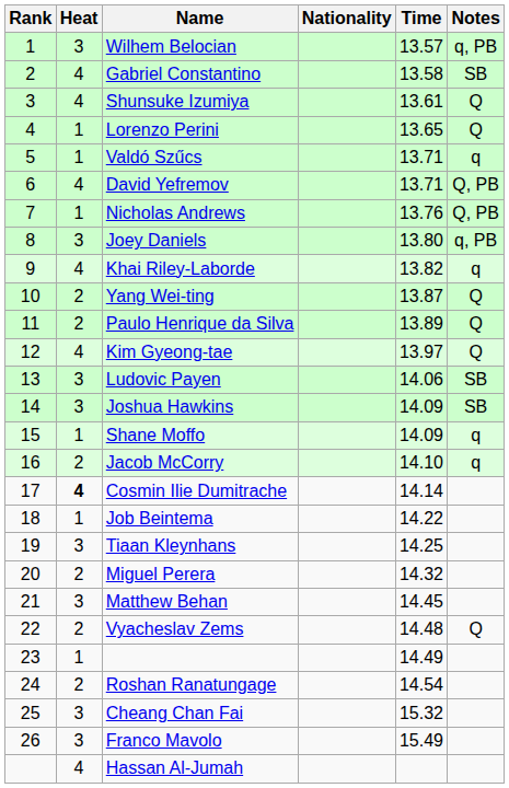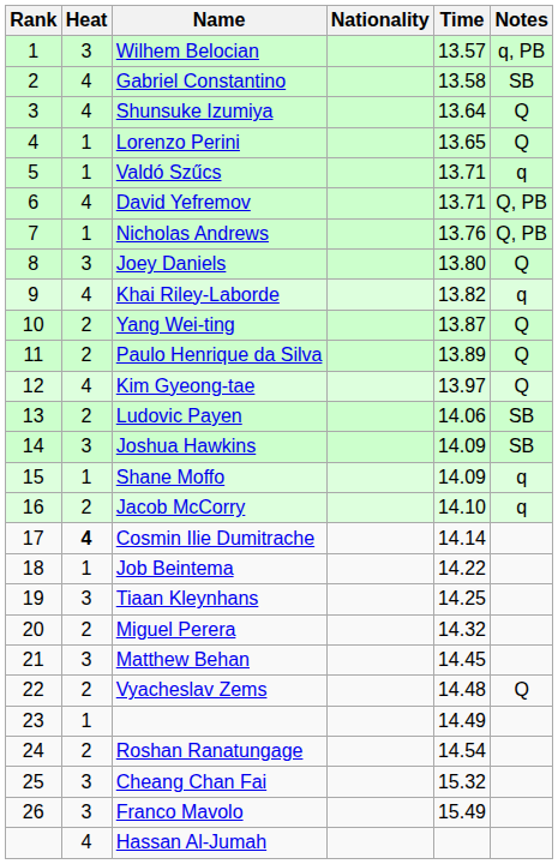 <table class="wikitable sortable" style="text-align:center">
 <tr>
 <th>Rank</th>
 <th>Heat</th>
 <th>Name</th>
 <th>Nationality</th>
 <th>Time</th>
 <th>Notes</th>
 </tr>
 <tr bgcolor=ccffcc>
 <td>1</td>
 <td>3</td>
 <td align=left><a href='#'>Wilhem Belocian</a></td>
 <td align=left></td>
 <td>13.57</td>
 <td>q, PB</td>
 </tr>
 <tr bgcolor=ccffcc>
 <td>2</td>
 <td>4</td>
 <td align=left><a href='#'>Gabriel Constantino</a></td>
 <td align=left></td>
 <td>13.58</td>
 <td>SB</td>
 </tr>
 <tr bgcolor=ccffcc>
 <td>3</td>
 <td>4</td>
 <td align=left><a href='#'>Shunsuke Izumiya</a></td>
 <td align=left></td>
-<td>13.61</td>
+<td>13.64</td>
 <td>Q</td>
 </tr>
 <tr bgcolor=ccffcc>
 <td>4</td>
 <td>1</td>
 <td align=left><a href='#'>Lorenzo Perini</a></td>
 <td align=left></td>
 <td>13.65</td>
 <td>Q</td>
 </tr>
 <tr bgcolor=ccffcc>
 <td>5</td>
 <td>1</td>
 <td align=left><a href='#'>Valdó Szűcs</a></td>
 <td align=left></td>
 <td>13.71</td>
 <td>q</td>
 </tr>
 <tr bgcolor=ccffcc>
 <td>6</td>
 <td>4</td>
 <td align=left><a href='#'>David Yefremov</a></td>
 <td align=left></td>
 <td>13.71</td>
 <td>Q, PB</td>
 </tr>
 <tr bgcolor=ccffcc>
 <td>7</td>
 <td>1</td>
 <td align=left><a href='#'>Nicholas Andrews</a></td>
 <td align=left></td>
 <td>13.76</td>
 <td>Q, PB</td>
 </tr>
 <tr bgcolor=ccffcc>
 <td>8</td>
 <td>3</td>
 <td align=left><a href='#'>Joey Daniels</a></td>
 <td align=left></td>
 <td>13.80</td>
-<td>q, PB</td>
+<td>Q</td>
 </tr>
 <tr bgcolor=ddffdd>
 <td>9</td>
 <td>4</td>
 <td align=left><a href='#'>Khai Riley-Laborde</a></td>
 <td align=left></td>
 <td>13.82</td>
 <td>q</td>
 </tr>
 <tr bgcolor=ccffcc>
 <td>10</td>
 <td>2</td>
 <td align=left><a href='#'>Yang Wei-ting</a></td>
 <td align=left></td>
 <td>13.87</td>
 <td>Q</td>
 </tr>
 <tr bgcolor=ccffcc>
 <td>11</td>
 <td>2</td>
 <td align=left><a href='#'>Paulo Henrique da Silva</a></td>
 <td align=left></td>
 <td>13.89</td>
 <td>Q</td>
 </tr>
 <tr bgcolor=ddffdd>
 <td>12</td>
 <td>4</td>
 <td align=left><a href='#'>Kim Gyeong-tae</a></td>
 <td align=left></td>
 <td>13.97</td>
 <td>Q</td>
 </tr>
 <tr bgcolor=ccffcc>
 <td>13</td>
-<td>3</td>
+<td>2</td>
 <td align=left><a href='#'>Ludovic Payen</a></td>
 <td align=left></td>
 <td>14.06</td>
 <td>SB</td>
 </tr>
 <tr bgcolor=ccffcc>
 <td>14</td>
 <td>3</td>
 <td align=left><a href='#'>Joshua Hawkins</a></td>
 <td align=left></td>
 <td>14.09</td>
 <td>SB</td>
 </tr>
 <tr bgcolor=ddffdd>
 <td>15</td>
 <td>1</td>
 <td align=left><a href='#'>Shane Moffo</a></td>
 <td align=left></td>
 <td>14.09</td>
 <td>q</td>
 </tr>
 <tr bgcolor=ddffdd>
 <td>16</td>
 <td>2</td>
 <td align=left><a href='#'>Jacob McCorry</a></td>
 <td align=left></td>
 <td>14.10</td>
 <td>q</td>
 </tr>
 <tr>
 <td>17</td>
 <td><strong>4</strong></td>
 <td align=left><a href='#'>Cosmin Ilie Dumitrache</a></td>
 <td align=left></td>
 <td>14.14</td>
 <td></td>
 </tr>
 <tr>
 <td>18</td>
 <td>1</td>
 <td align=left><a href='#'>Job Beintema</a></td>
 <td align=left></td>
 <td>14.22</td>
 <td></td>
 </tr>
 <tr>
 <td>19</td>
 <td>3</td>
 <td align=left><a href='#'>Tiaan Kleynhans</a></td>
 <td align=left></td>
 <td>14.25</td>
 <td></td>
 </tr>
 <tr>
 <td>20</td>
 <td>2</td>
 <td align=left><a href='#'>Miguel Perera</a></td>
 <td align=left></td>
 <td>14.32</td>
 <td></td>
 </tr>
 <tr>
 <td>21</td>
 <td>3</td>
 <td align=left><a href='#'>Matthew Behan</a></td>
 <td align=left></td>
 <td>14.45</td>
 <td></td>
 </tr>
 <tr>
 <td>22</td>
 <td>2</td>
 <td align=left><a href='#'>Vyacheslav Zems</a></td>
 <td align=left></td>
 <td>14.48</td>
 <td>Q</td>
 </tr>
 <tr>
 <td>23</td>
 <td>1</td>
 <td align=left></td>
 <td align=left></td>
 <td>14.49</td>
 <td></td>
 </tr>
 <tr>
 <td>24</td>
 <td>2</td>
 <td align=left><a href='#'>Roshan Ranatungage</a></td>
 <td align=left></td>
 <td>14.54</td>
 <td></td>
 </tr>
 <tr>
 <td>25</td>
 <td>3</td>
 <td align=left><a href='#'>Cheang Chan Fai</a></td>
 <td align=left></td>
 <td>15.32</td>
 <td></td>
 </tr>
 <tr>
 <td>26</td>
 <td>3</td>
 <td align=left><a href='#'>Franco Mavolo</a></td>
 <td align=left></td>
 <td>15.49</td>
 <td></td>
 </tr>
 <tr>
 <td></td>
 <td>4</td>
 <td align=left><a href='#'>Hassan Al-Jumah</a></td>
 <td align=left></td>
 <td></td>
 <td></td>
 </tr>
 </table>
